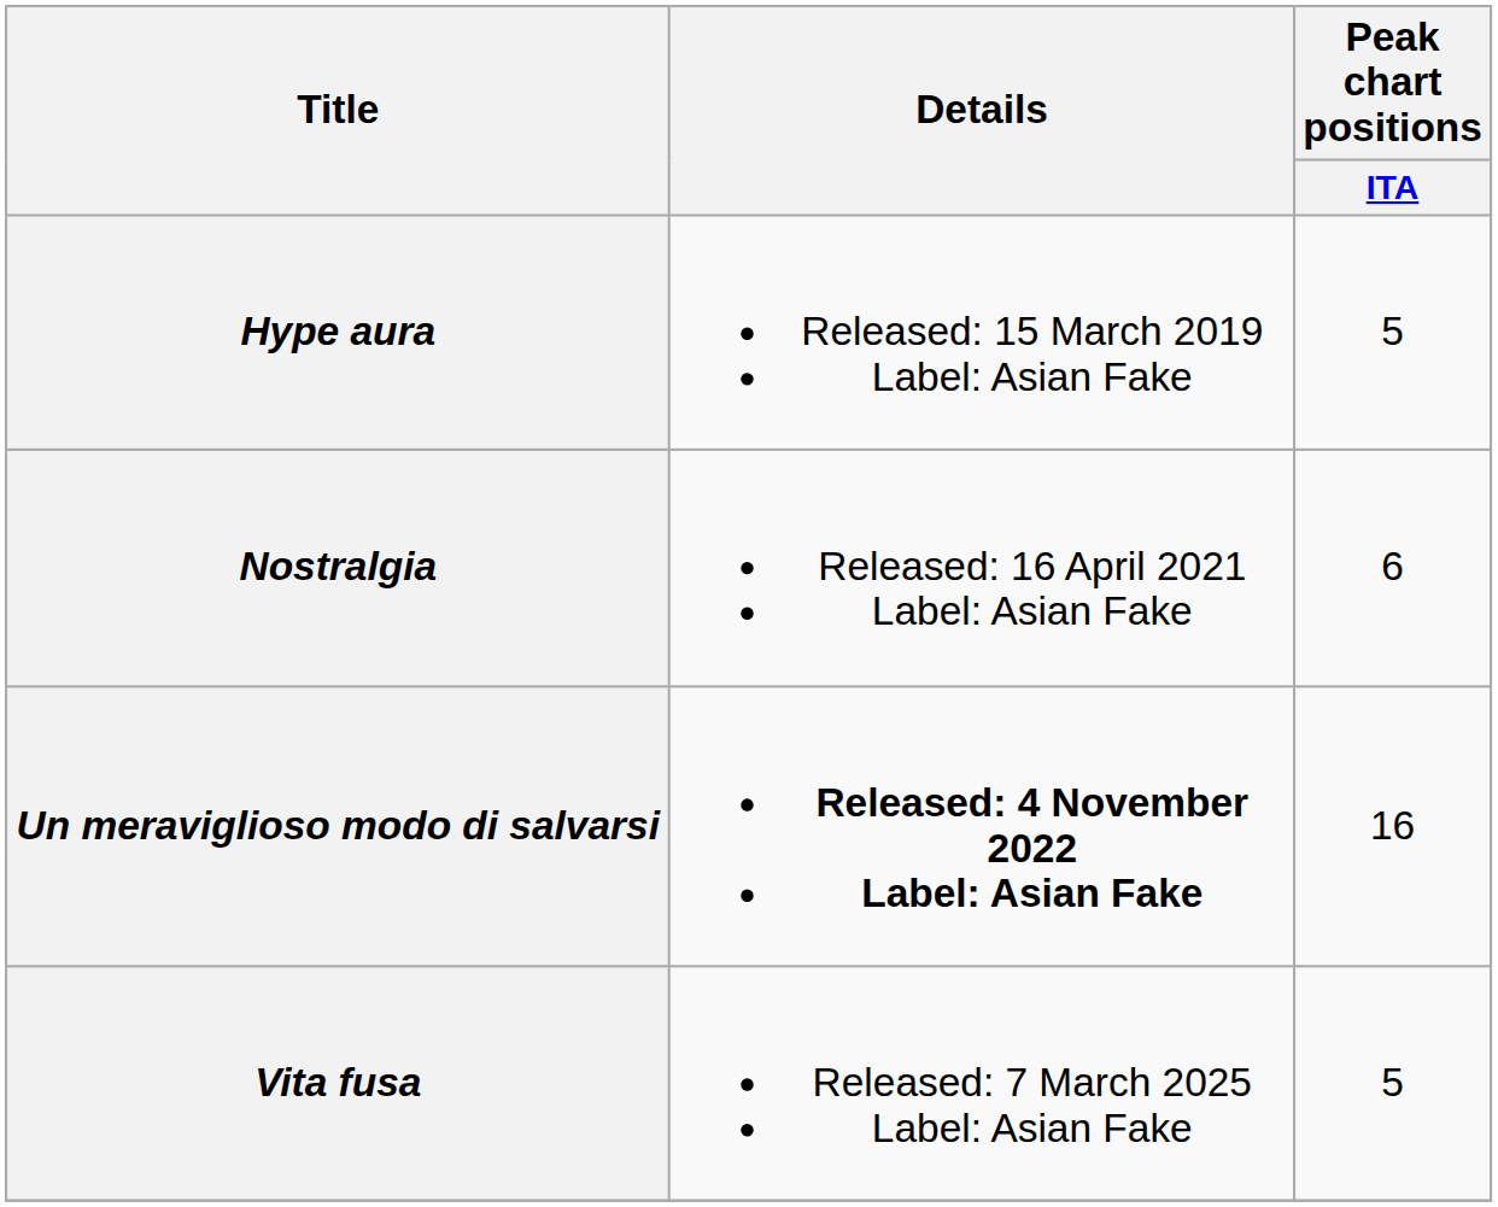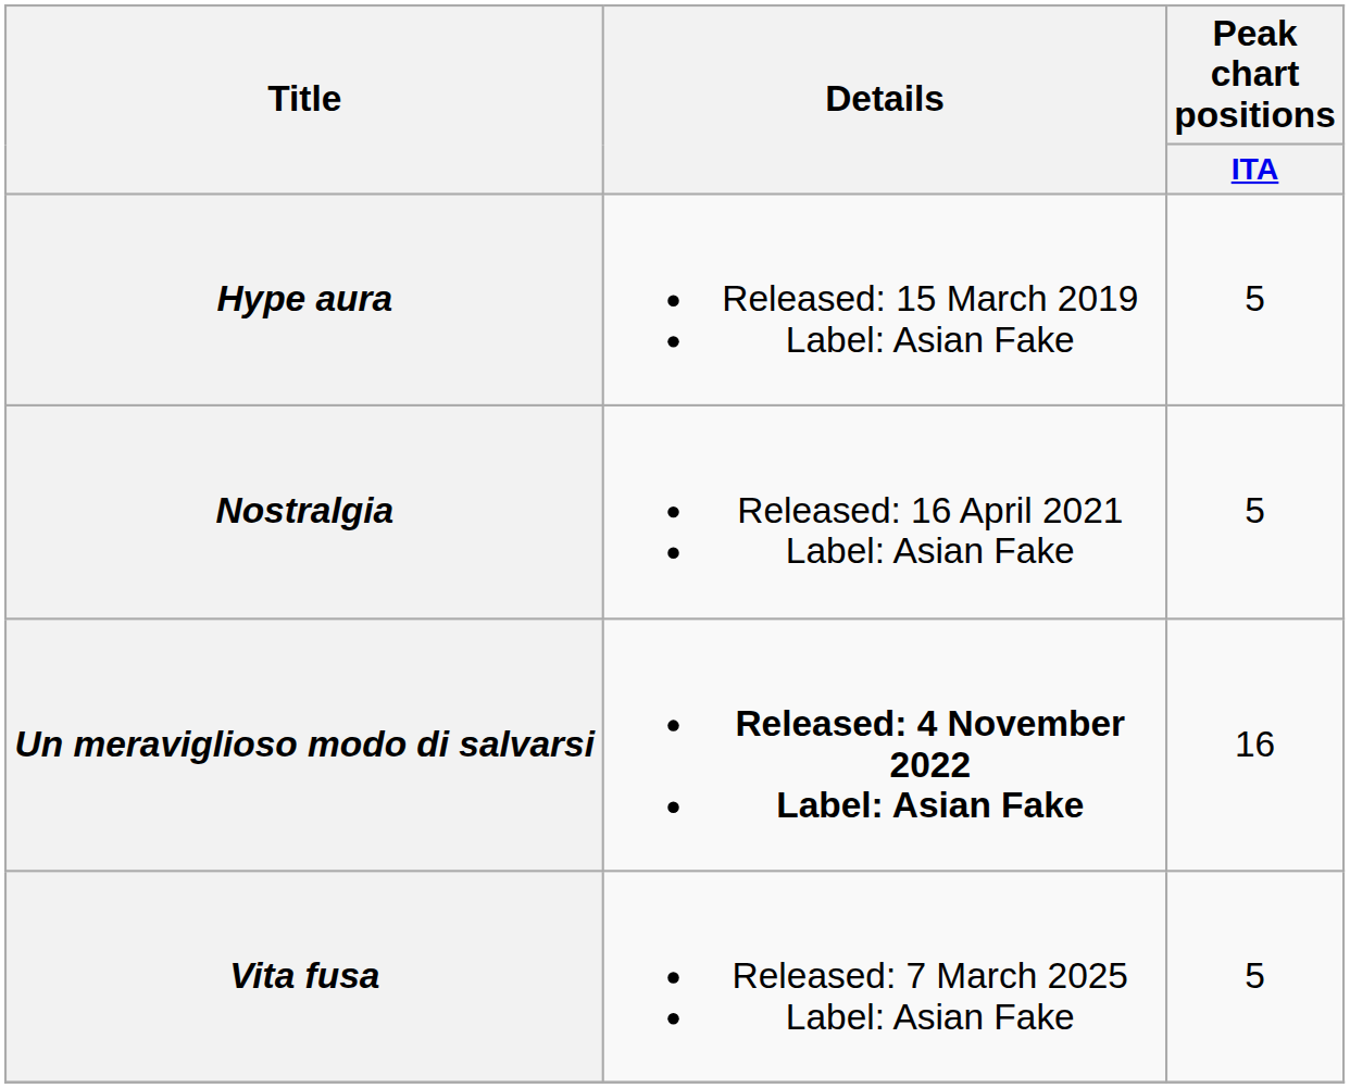 <table class="wikitable plainrowheaders" style="text-align:center;">
 <tr>
 <th scope="col" rowspan="2" style="width:16em;">Title</th>
 <th scope="col" rowspan="2" style="width:15em;">Details</th>
 <th scope="col" colspan="2">Peak chart positions</th>
 </tr>
 <tr>
 <th scope="col" style="width:3em;font-size:85%;"><a href='#'>ITA</a><br></th>
 </tr>
 <tr>
 <th scope="row"><em>Hype aura</em></th>
 <td><br><ul><li>Released: 15 March 2019</li><li>Label: Asian Fake</li></ul></td>
 <td>5</td>
 </tr>
 <tr>
 <th scope="row"><em>Nostralgia</em></th>
 <td><br><ul><li>Released: 16 April 2021</li><li>Label: Asian Fake</li></ul></td>
-<td>6</td>
+<td>5</td>
 </tr>
 <tr>
 <th scope="row"><em>Un meraviglioso modo di salvarsi</em></th>
 <td><strong><br><ul><li>Released: 4 November 2022</li><li>Label: Asian Fake</li></ul></strong></td>
 <td>16</td>
 </tr>
 <tr>
 <th scope="row"><em>Vita fusa</em></th>
 <td><br><ul><li>Released: 7 March 2025</li><li>Label: Asian Fake</li></ul></td>
 <td>5<br></td>
 </tr>
 <tr>
 </tr>
 </table>
